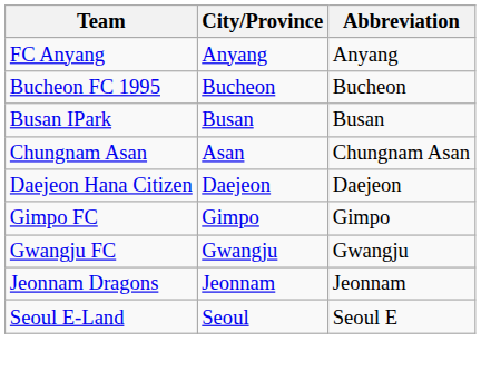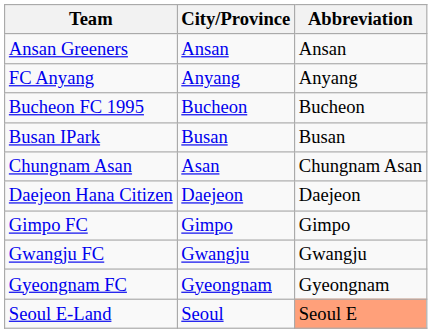 <table class="wikitable">
 <tr>
 <th>Team</th>
 <th>City/Province</th>
 <th>Abbreviation</th>
+</tr>
+<tr>
+<td><a href='#'>Ansan Greeners</a></td>
+<td><a href='#'>Ansan</a></td>
+<td>Ansan</td>
 </tr>
 <tr>
 <td><a href='#'>FC Anyang</a></td>
 <td><a href='#'>Anyang</a></td>
 <td>Anyang</td>
 </tr>
 <tr>
 <td><a href='#'>Bucheon FC 1995</a></td>
 <td><a href='#'>Bucheon</a></td>
 <td>Bucheon</td>
 </tr>
 <tr>
 <td><a href='#'>Busan IPark</a></td>
 <td><a href='#'>Busan</a></td>
 <td>Busan</td>
 </tr>
 <tr>
 <td><a href='#'>Chungnam Asan</a></td>
 <td><a href='#'>Asan</a></td>
 <td>Chungnam Asan</td>
 </tr>
 <tr>
 <td><a href='#'>Daejeon Hana Citizen</a></td>
 <td><a href='#'>Daejeon</a></td>
 <td>Daejeon</td>
 </tr>
 <tr>
 <td><a href='#'>Gimpo FC</a></td>
 <td><a href='#'>Gimpo</a></td>
 <td>Gimpo</td>
 </tr>
 <tr>
 <td><a href='#'>Gwangju FC</a></td>
 <td><a href='#'>Gwangju</a></td>
 <td>Gwangju</td>
 </tr>
 <tr>
-<td><a href='#'>Jeonnam Dragons</a></td>
-<td><a href='#'>Jeonnam</a></td>
-<td>Jeonnam</td>
+<td><a href='#'>Gyeongnam FC</a></td>
+<td><a href='#'>Gyeongnam</a></td>
+<td>Gyeongnam</td>
 </tr>
 <tr>
 <td><a href='#'>Seoul E-Land</a></td>
 <td><a href='#'>Seoul</a></td>
-<td>Seoul E</td>
+<td style="background: lightsalmon;">Seoul E</td>
 </tr>
 </table>
